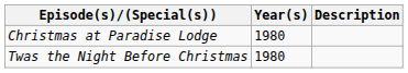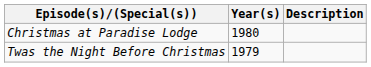 <table class="wikitable sortable">
 <tr>
 <th>Episode(s)/(Special(s))</th>
 <th>Year(s)</th>
 <th>Description</th>
 </tr>
 <tr>
 <td><em>Christmas at Paradise Lodge</em></td>
 <td>1980</td>
 <td></td>
 </tr>
 <tr>
 <td><em>Twas the Night Before Christmas</em></td>
-<td>1980</td>
+<td>1979</td>
 <td></td>
 </tr>
 </table>
